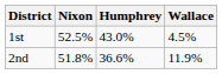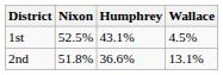 <table class="wikitable sortable">
 <tr>
 <th>District</th>
 <th>Nixon</th>
 <th>Humphrey</th>
 <th>Wallace</th>
 </tr>
 <tr>
 <td>1st</td>
 <td>52.5%</td>
-<td>43.0%</td>
+<td>43.1%</td>
 <td>4.5%</td>
 </tr>
 <tr>
 <td>2nd</td>
 <td>51.8%</td>
 <td>36.6%</td>
-<td>11.9%</td>
+<td>13.1%</td>
 </tr>
 </table>
